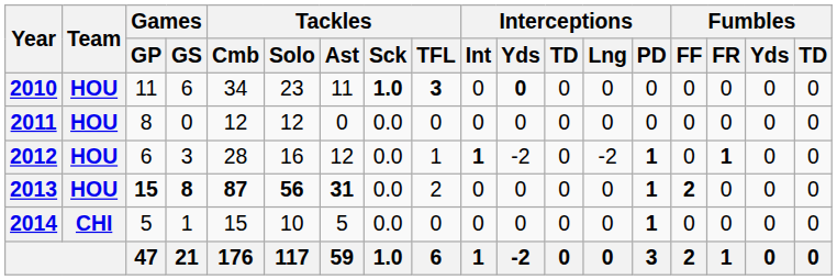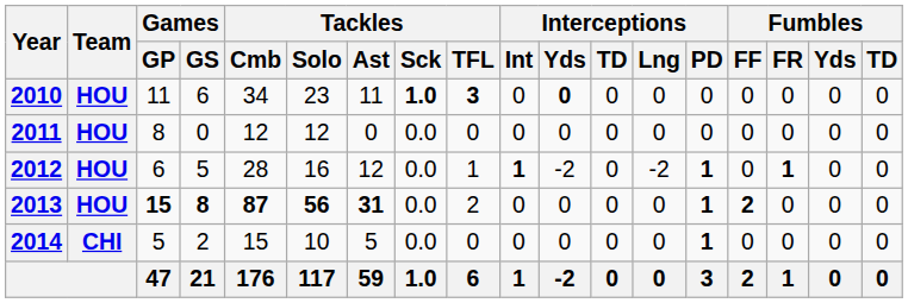 <table class="wikitable" style="text-align:center">
 <tr>
 <th rowspan="2">Year</th>
 <th rowspan="2">Team</th>
 <th colspan="2">Games</th>
 <th colspan="5">Tackles</th>
 <th colspan="5">Interceptions</th>
 <th colspan="4">Fumbles</th>
 </tr>
 <tr>
 <th>GP</th>
 <th>GS</th>
 <th>Cmb</th>
 <th>Solo</th>
 <th>Ast</th>
 <th>Sck</th>
 <th>TFL</th>
 <th>Int</th>
 <th>Yds</th>
 <th>TD</th>
 <th>Lng</th>
 <th>PD</th>
 <th>FF</th>
 <th>FR</th>
 <th>Yds</th>
 <th>TD</th>
 </tr>
 <tr>
 <th><a href='#'>2010</a></th>
 <th><a href='#'>HOU</a></th>
 <td>11</td>
 <td>6</td>
 <td>34</td>
 <td>23</td>
 <td>11</td>
 <td><strong>1.0</strong></td>
 <td><strong>3</strong></td>
 <td>0</td>
 <td><strong>0</strong></td>
 <td>0</td>
 <td>0</td>
 <td>0</td>
 <td>0</td>
 <td>0</td>
 <td>0</td>
 <td>0</td>
 </tr>
 <tr>
 <th><a href='#'>2011</a></th>
 <th><a href='#'>HOU</a></th>
 <td>8</td>
 <td>0</td>
 <td>12</td>
 <td>12</td>
 <td>0</td>
 <td>0.0</td>
 <td>0</td>
 <td>0</td>
 <td>0</td>
 <td>0</td>
 <td>0</td>
 <td>0</td>
 <td>0</td>
 <td>0</td>
 <td>0</td>
 <td>0</td>
 </tr>
 <tr>
 <th><a href='#'>2012</a></th>
 <th><a href='#'>HOU</a></th>
 <td>6</td>
-<td>3</td>
+<td>5</td>
 <td>28</td>
 <td>16</td>
 <td>12</td>
 <td>0.0</td>
 <td>1</td>
 <td><strong>1</strong></td>
 <td>-2</td>
 <td>0</td>
 <td>-2</td>
 <td><strong>1</strong></td>
 <td>0</td>
 <td><strong>1</strong></td>
 <td>0</td>
 <td>0</td>
 </tr>
 <tr>
 <th><a href='#'>2013</a></th>
 <th><a href='#'>HOU</a></th>
 <td><strong>15</strong></td>
 <td><strong>8</strong></td>
 <td><strong>87</strong></td>
 <td><strong>56</strong></td>
 <td><strong>31</strong></td>
 <td>0.0</td>
 <td>2</td>
 <td>0</td>
 <td>0</td>
 <td>0</td>
 <td>0</td>
 <td><strong>1</strong></td>
 <td><strong>2</strong></td>
 <td>0</td>
 <td>0</td>
 <td>0</td>
 </tr>
 <tr>
 <th><a href='#'>2014</a></th>
 <th><a href='#'>CHI</a></th>
 <td>5</td>
-<td>1</td>
+<td>2</td>
 <td>15</td>
 <td>10</td>
 <td>5</td>
 <td>0.0</td>
 <td>0</td>
 <td>0</td>
 <td>0</td>
 <td>0</td>
 <td>0</td>
 <td><strong>1</strong></td>
 <td>0</td>
 <td>0</td>
 <td>0</td>
 <td>0</td>
 </tr>
 <tr>
 <th colspan="2"></th>
 <th>47</th>
 <th>21</th>
 <th>176</th>
 <th>117</th>
 <th>59</th>
 <th>1.0</th>
 <th>6</th>
 <th>1</th>
 <th>-2</th>
 <th>0</th>
 <th>0</th>
 <th>3</th>
 <th>2</th>
 <th>1</th>
 <th>0</th>
 <th>0</th>
 </tr>
 </table>
